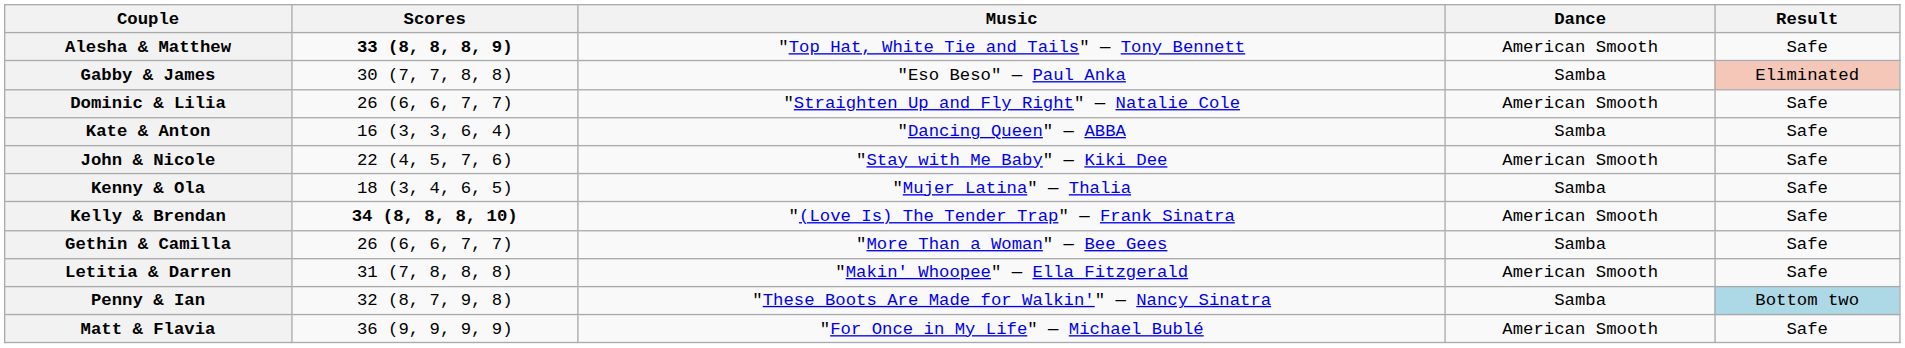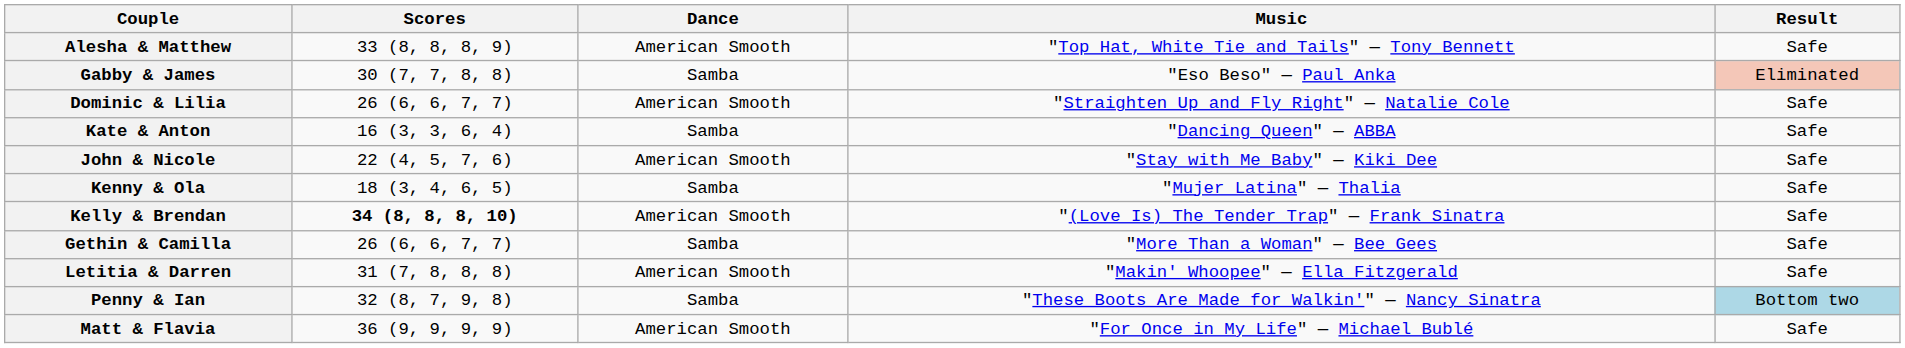 <table class="wikitable sortable" style="text-align:center; width:90%">
 <tr>
 <th scope="col">Couple</th>
 <th scope="col">Scores</th>
+<th scope="col" class="unsortable">Dance</th>
 <th scope="col" class="unsortable">Music</th>
-<th scope="col" class="unsortable">Dance</th>
 <th scope="col" class="unsortable">Result</th>
 </tr>
 <tr>
 <th scope="row">Alesha & Matthew</th>
-<td><strong>33 (8, 8, 8, 9)</strong></td>
+<td>33 (8, 8, 8, 9)</td>
+<td>American Smooth</td>
 <td>"<a href='#'>Top Hat, White Tie and Tails</a>" — <a href='#'>Tony Bennett</a></td>
-<td>American Smooth</td>
 <td>Safe</td>
 </tr>
 <tr>
 <th scope="row">Gabby & James</th>
 <td>30 (7, 7, 8, 8)</td>
+<td>Samba</td>
 <td>"Eso Beso" — <a href='#'>Paul Anka</a></td>
-<td>Samba</td>
 <td bgcolor="f4c7b8">Eliminated</td>
 </tr>
 <tr>
 <th scope="row">Dominic & Lilia</th>
 <td>26 (6, 6, 7, 7)</td>
+<td>American Smooth</td>
 <td>"<a href='#'>Straighten Up and Fly Right</a>" — <a href='#'>Natalie Cole</a></td>
-<td>American Smooth</td>
 <td>Safe</td>
 </tr>
 <tr>
 <th scope="row">Kate & Anton</th>
 <td>16 (3, 3, 6, 4)</td>
+<td>Samba</td>
 <td>"<a href='#'>Dancing Queen</a>" — <a href='#'>ABBA</a></td>
-<td>Samba</td>
 <td>Safe</td>
 </tr>
 <tr>
 <th scope="row">John & Nicole</th>
 <td>22 (4, 5, 7, 6)</td>
+<td>American Smooth</td>
 <td>"<a href='#'>Stay with Me Baby</a>" — <a href='#'>Kiki Dee</a></td>
-<td>American Smooth</td>
 <td>Safe</td>
 </tr>
 <tr>
 <th scope="row">Kenny & Ola</th>
 <td>18 (3, 4, 6, 5)</td>
+<td>Samba</td>
 <td>"<a href='#'>Mujer Latina</a>" — <a href='#'>Thalia</a></td>
-<td>Samba</td>
 <td>Safe</td>
 </tr>
 <tr>
 <th scope="row">Kelly & Brendan</th>
 <td><strong>34 (8, 8, 8, 10)</strong></td>
+<td>American Smooth</td>
 <td>"<a href='#'>(Love Is) The Tender Trap</a>" — <a href='#'>Frank Sinatra</a></td>
-<td>American Smooth</td>
 <td>Safe</td>
 </tr>
 <tr>
 <th scope="row">Gethin & Camilla</th>
 <td>26 (6, 6, 7, 7)</td>
+<td>Samba</td>
 <td>"<a href='#'>More Than a Woman</a>" — <a href='#'>Bee Gees</a></td>
-<td>Samba</td>
 <td>Safe</td>
 </tr>
 <tr>
 <th scope="row">Letitia & Darren</th>
 <td>31 (7, 8, 8, 8)</td>
+<td>American Smooth</td>
 <td>"<a href='#'>Makin' Whoopee</a>" — <a href='#'>Ella Fitzgerald</a></td>
-<td>American Smooth</td>
 <td>Safe</td>
 </tr>
 <tr>
 <th scope="row">Penny & Ian</th>
 <td>32 (8, 7, 9, 8)</td>
+<td>Samba</td>
 <td>"<a href='#'>These Boots Are Made for Walkin'</a>" — <a href='#'>Nancy Sinatra</a></td>
-<td>Samba</td>
 <td bgcolor="lightblue">Bottom two</td>
 </tr>
 <tr>
 <th scope="row">Matt & Flavia</th>
 <td>36 (9, 9, 9, 9)</td>
+<td>American Smooth</td>
 <td>"<a href='#'>For Once in My Life</a>" — <a href='#'>Michael Bublé</a></td>
-<td>American Smooth</td>
 <td>Safe</td>
 </tr>
 </table>
